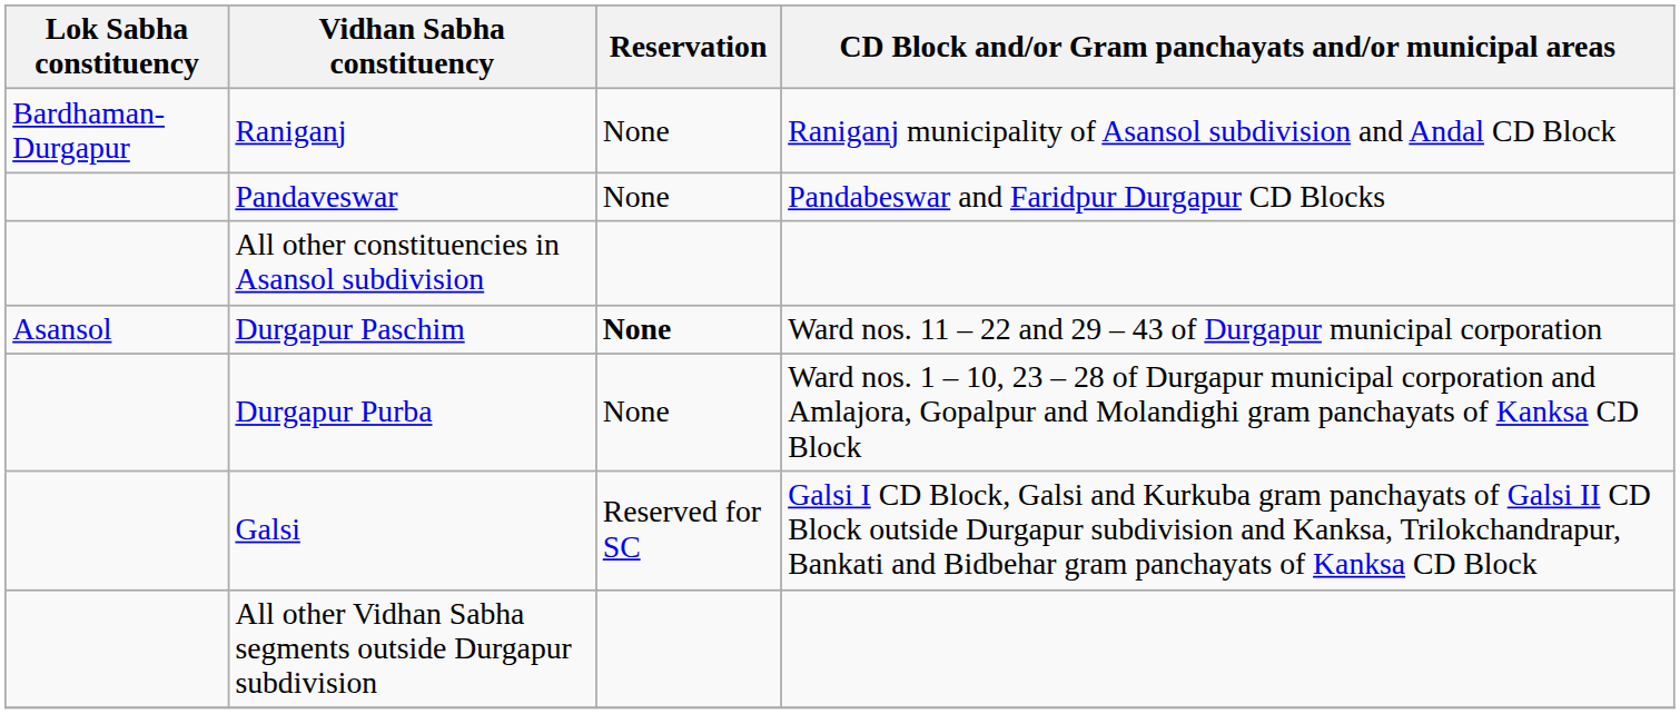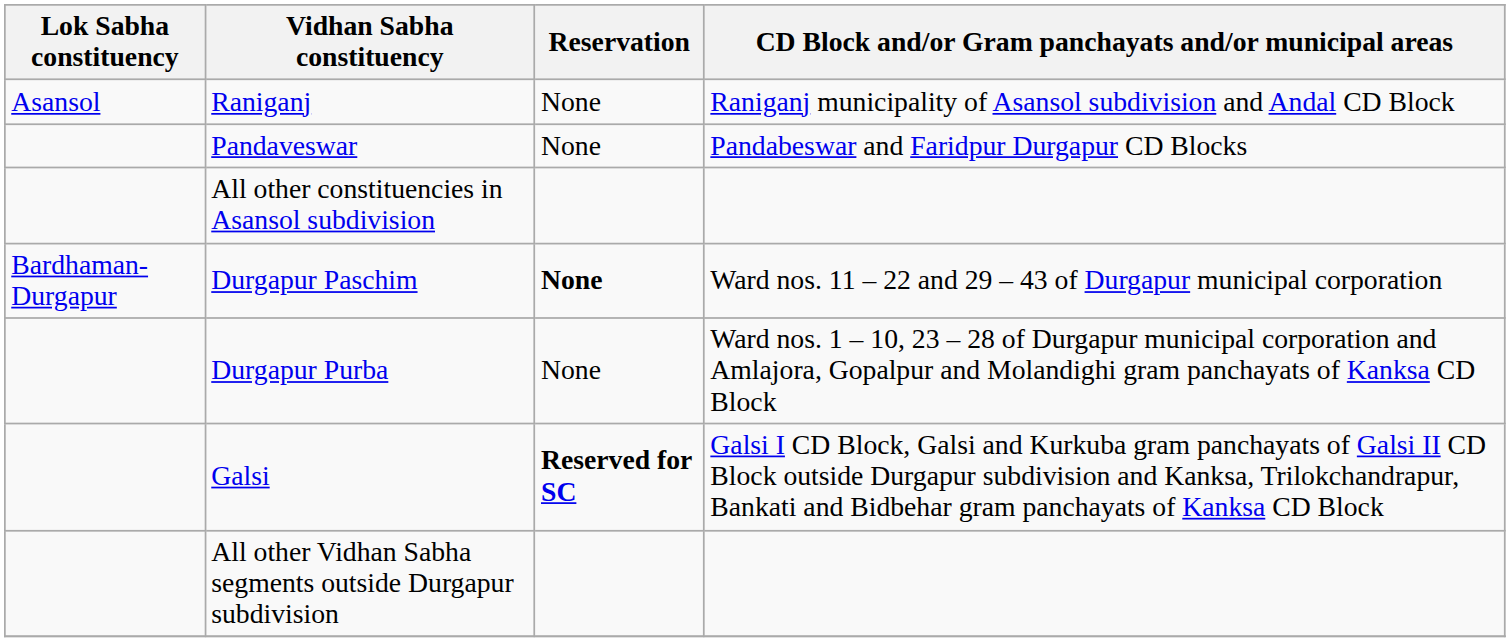 <table class="wikitable sortable">
 <tr>
 <th>Lok Sabha constituency</th>
 <th>Vidhan Sabha constituency</th>
 <th>Reservation</th>
 <th>CD Block and/or Gram panchayats and/or municipal areas</th>
 </tr>
 <tr>
-<td><a href='#'>Bardhaman-Durgapur</a></td>
+<td><a href='#'>Asansol</a></td>
 <td><a href='#'>Raniganj</a></td>
 <td>None</td>
 <td><a href='#'>Raniganj</a> municipality of <a href='#'>Asansol subdivision</a> and <a href='#'>Andal</a> CD Block</td>
 </tr>
 <tr>
 <td></td>
 <td><a href='#'>Pandaveswar</a></td>
 <td>None</td>
 <td><a href='#'>Pandabeswar</a> and <a href='#'>Faridpur Durgapur</a> CD Blocks</td>
 </tr>
 <tr>
 <td></td>
 <td>All other constituencies in <a href='#'>Asansol subdivision</a></td>
 <td></td>
 <td></td>
 </tr>
 <tr>
-<td><a href='#'>Asansol</a></td>
+<td><a href='#'>Bardhaman-Durgapur</a></td>
 <td><a href='#'>Durgapur Paschim</a></td>
 <td><strong>None</strong></td>
 <td>Ward nos. 11 – 22 and 29 – 43 of <a href='#'>Durgapur</a> municipal corporation</td>
 </tr>
 <tr>
 <td></td>
 <td><a href='#'>Durgapur Purba</a></td>
 <td>None</td>
 <td>Ward nos. 1 – 10, 23 – 28 of Durgapur municipal corporation and Amlajora, Gopalpur and Molandighi gram panchayats of <a href='#'>Kanksa</a> CD Block</td>
 </tr>
 <tr>
 <td></td>
 <td><a href='#'>Galsi</a></td>
-<td>Reserved for <a href='#'>SC</a></td>
+<td><strong>Reserved for <a href='#'>SC</a></strong></td>
 <td><a href='#'>Galsi I</a> CD Block, Galsi and Kurkuba gram panchayats of <a href='#'>Galsi II</a> CD Block outside Durgapur subdivision and Kanksa, Trilokchandrapur, Bankati and Bidbehar gram panchayats of <a href='#'>Kanksa</a> CD Block</td>
 </tr>
 <tr>
 <td></td>
 <td>All other Vidhan Sabha segments outside Durgapur subdivision</td>
 <td></td>
 <td></td>
 </tr>
 <tr>
 </tr>
 </table>
